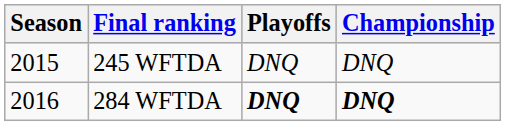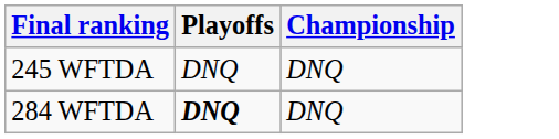 <table class="wikitable sortable">
 <tr>
-<th>Season</th>
 <th><a href='#'>Final ranking</a></th>
 <th>Playoffs</th>
 <th><a href='#'>Championship</a></th>
 </tr>
 <tr>
-<td>2015</td>
 <td>245 WFTDA</td>
 <td><em>DNQ</em></td>
 <td><em>DNQ</em></td>
 </tr>
 <tr>
-<td>2016</td>
 <td>284 WFTDA</td>
 <td><strong><em>DNQ</em></strong></td>
-<td><strong><em>DNQ</em></strong></td>
+<td><em>DNQ</em></td>
 </tr>
 </table>
